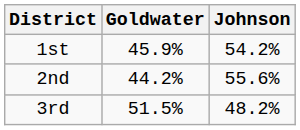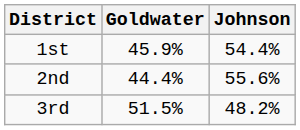 <table class="wikitable sortable" - style="text-align:center;">
 <tr>
 <th>District</th>
 <th>Goldwater</th>
 <th>Johnson</th>
 </tr>
 <tr>
 <td>1st</td>
 <td>45.9%</td>
-<td>54.2%</td>
+<td>54.4%</td>
 </tr>
 <tr>
 <td>2nd</td>
-<td>44.2%</td>
+<td>44.4%</td>
 <td>55.6%</td>
 </tr>
 <tr>
 <td>3rd</td>
 <td>51.5%</td>
 <td>48.2%</td>
 </tr>
 </table>
